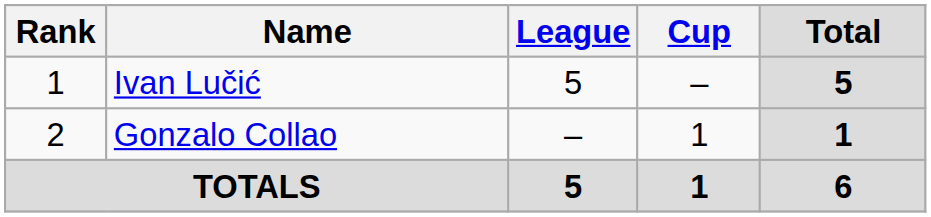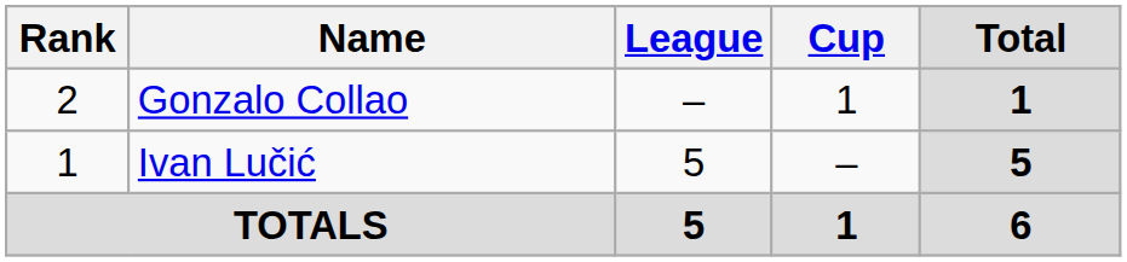 <table class="wikitable" style="font-size: 95%; text-align: center;">
 <tr>
 <th width=40>Rank</th>
 <th width=180>Name</th>
 <th width=50><a href='#'>League</a></th>
 <th width=50><a href='#'>Cup</a></th>
 <th width=70 style="background: #DCDCDC">Total</th>
 </tr>
 <tr>
+<td rowspan=1>2</td>
+<td style="text-align:left;"> <a href='#'>Gonzalo Collao</a></td>
+<td>–</td>
+<td>1</td>
+<th style="background: #DCDCDC">1</th>
+</tr>
+<tr>
 <td rowspan=1>1</td>
 <td style="text-align:left;"> <a href='#'>Ivan Lučić</a></td>
 <td>5</td>
 <td>–</td>
 <th style="background: #DCDCDC">5</th>
-</tr>
-<tr>
-<td rowspan=1>2</td>
-<td style="text-align:left;"> <a href='#'>Gonzalo Collao</a></td>
-<td>–</td>
-<td>1</td>
-<th style="background: #DCDCDC">1</th>
 </tr>
 <tr>
 <th colspan="2" align="center" style="background: #DCDCDC">TOTALS</th>
 <th style="background: #DCDCDC">5</th>
 <th style="background: #DCDCDC">1</th>
 <th style="background: #DCDCDC">6</th>
 </tr>
 </table>
